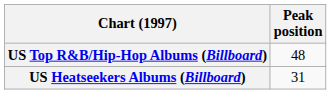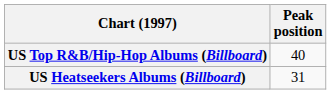 <table class="wikitable plainrowheaders sortable" style="text-align:center;" border="1">
 <tr>
 <th scope="col">Chart (1997)</th>
 <th scope="col">Peak<br>position</th>
 </tr>
 <tr>
 <th scope="row">US <a href='#'>Top R&B/Hip-Hop Albums</a> (<em><a href='#'>Billboard</a></em>)</th>
-<td>48</td>
+<td>40</td>
 </tr>
 <tr>
 <th scope="row">US <a href='#'>Heatseekers Albums</a> (<em><a href='#'>Billboard</a></em>)</th>
 <td>31</td>
 </tr>
 </table>
